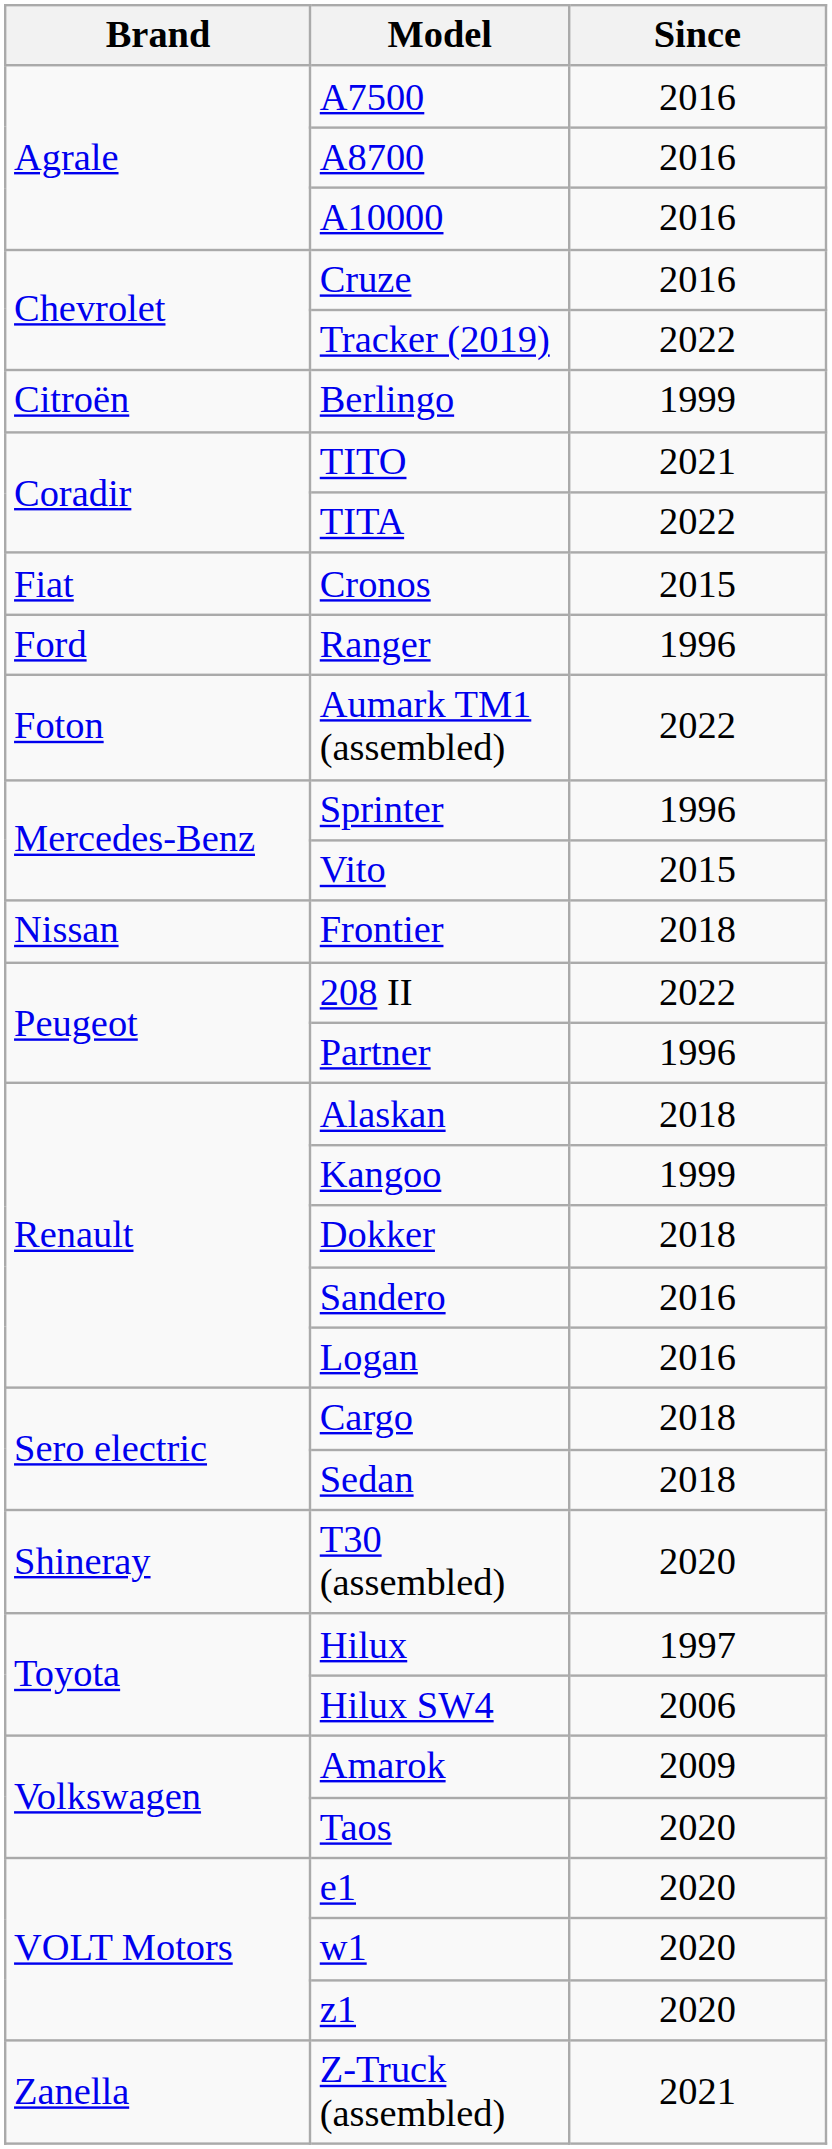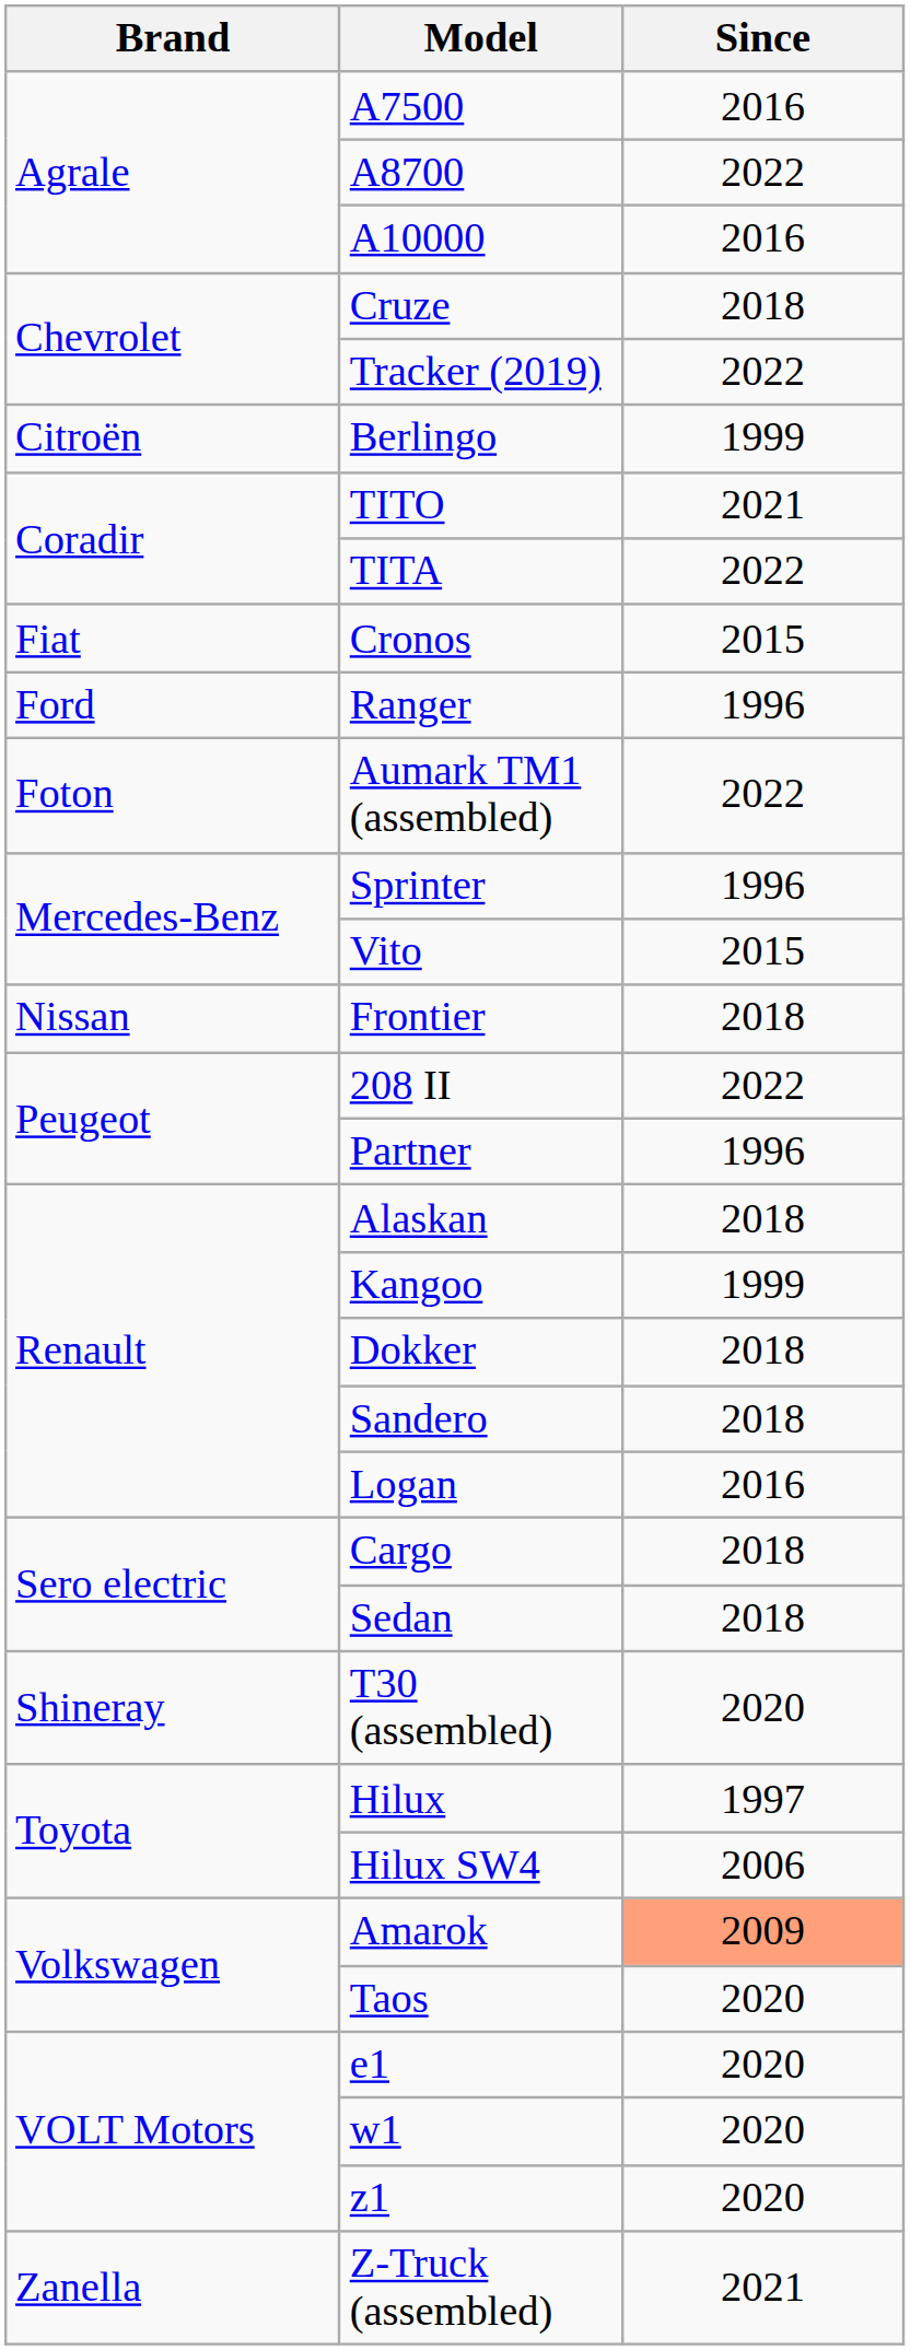 <table class="wikitable" style="text-align:left">
 <tr>
 <th width=120px>Brand</th>
 <th width=100px>Model</th>
 <th width=100px>Since</th>
 </tr>
 <tr>
 <td rowspan=3><a href='#'>Agrale</a></td>
 <td><a href='#'>A7500</a></td>
 <td align=center>2016</td>
 </tr>
 <tr>
 <td><a href='#'>A8700</a></td>
-<td align=center>2016</td>
+<td align=center>2022</td>
 </tr>
 <tr>
 <td><a href='#'>A10000</a></td>
 <td align=center>2016</td>
 </tr>
 <tr>
 <td rowspan=2><a href='#'>Chevrolet</a></td>
 <td><a href='#'>Cruze</a></td>
-<td align=center>2016</td>
+<td align=center>2018</td>
 </tr>
 <tr>
 <td><a href='#'>Tracker (2019)</a></td>
 <td align=center>2022</td>
 </tr>
 <tr>
 <td rowspan=1><a href='#'>Citroën</a></td>
 <td><a href='#'>Berlingo</a></td>
 <td align=center>1999</td>
 </tr>
 <tr>
 <td rowspan=2><a href='#'>Coradir</a></td>
 <td><a href='#'>TITO</a></td>
 <td align=center>2021</td>
 </tr>
 <tr>
 <td><a href='#'>TITA</a></td>
 <td align=center>2022</td>
 </tr>
 <tr>
 <td rowspan=1><a href='#'>Fiat</a></td>
 <td><a href='#'>Cronos</a></td>
 <td align=center>2015</td>
 </tr>
 <tr>
 <td rowspan=1><a href='#'>Ford</a></td>
 <td><a href='#'>Ranger</a></td>
 <td align=center>1996</td>
 </tr>
 <tr>
 <td rowspan=1><a href='#'>Foton</a></td>
 <td><a href='#'>Aumark TM1</a> (assembled)</td>
 <td align=center>2022</td>
 </tr>
 <tr>
 <td rowspan=2><a href='#'>Mercedes-Benz</a></td>
 <td><a href='#'>Sprinter</a></td>
 <td align=center>1996</td>
 </tr>
 <tr>
 <td><a href='#'>Vito</a></td>
 <td align=center>2015</td>
 </tr>
 <tr>
 <td rowspan=1><a href='#'>Nissan</a></td>
 <td><a href='#'>Frontier</a></td>
 <td align=center>2018</td>
 </tr>
 <tr>
 <td rowspan=2><a href='#'>Peugeot</a></td>
 <td><a href='#'>208</a> II</td>
 <td align=center>2022</td>
 </tr>
 <tr>
 <td><a href='#'>Partner</a></td>
 <td align=center>1996</td>
 </tr>
 <tr>
 <td rowspan=5><a href='#'>Renault</a></td>
 <td><a href='#'>Alaskan</a></td>
 <td align=center>2018</td>
 </tr>
 <tr>
 <td><a href='#'>Kangoo</a></td>
 <td align=center>1999</td>
 </tr>
 <tr>
 <td><a href='#'>Dokker</a></td>
 <td align=center>2018</td>
 </tr>
 <tr>
 <td><a href='#'>Sandero</a></td>
-<td align=center>2016</td>
+<td align=center>2018</td>
 </tr>
 <tr>
 <td><a href='#'>Logan</a></td>
 <td align=center>2016</td>
 </tr>
 <tr>
 <td rowspan=2><a href='#'>Sero electric</a></td>
 <td><a href='#'>Cargo</a></td>
 <td align=center>2018</td>
 </tr>
 <tr>
 <td><a href='#'>Sedan</a></td>
 <td align=center>2018</td>
 </tr>
 <tr>
 <td rowspan=1><a href='#'>Shineray</a></td>
 <td><a href='#'>T30</a> (assembled)</td>
 <td align=center>2020</td>
 </tr>
 <tr>
 <td rowspan=2><a href='#'>Toyota</a></td>
 <td><a href='#'>Hilux</a></td>
 <td align=center>1997</td>
 </tr>
 <tr>
 <td><a href='#'>Hilux SW4</a></td>
 <td align=center>2006</td>
 </tr>
 <tr>
 <td rowspan=2><a href='#'>Volkswagen</a></td>
 <td><a href='#'>Amarok</a></td>
-<td align=center>2009</td>
+<td align=center style="background: lightsalmon;">2009</td>
 </tr>
 <tr>
 <td><a href='#'>Taos</a></td>
 <td align=center>2020</td>
 </tr>
 <tr>
 <td rowspan=3><a href='#'>VOLT Motors</a></td>
 <td><a href='#'>e1</a></td>
 <td align=center>2020</td>
 </tr>
 <tr>
 <td><a href='#'>w1</a></td>
 <td align=center>2020</td>
 </tr>
 <tr>
 <td><a href='#'>z1</a></td>
 <td align=center>2020</td>
 </tr>
 <tr>
 <td rowspan=1><a href='#'>Zanella</a></td>
 <td><a href='#'>Z-Truck</a> (assembled)</td>
 <td align=center>2021</td>
 </tr>
 </table>
